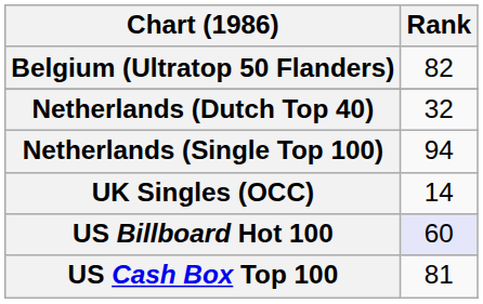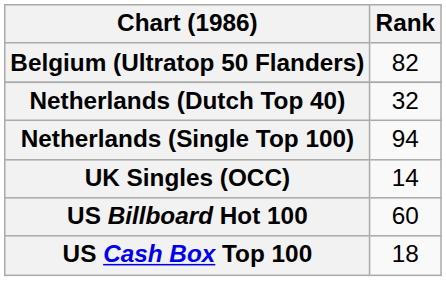 <table class="wikitable plainrowheaders sortable">
 <tr>
 <th>Chart (1986)</th>
 <th>Rank</th>
 </tr>
 <tr>
 <th scope="row">Belgium (Ultratop 50 Flanders)</th>
 <td style="text-align:center;">82</td>
 </tr>
 <tr>
 </tr>
 <tr>
 <th scope="row">Netherlands (Dutch Top 40)</th>
 <td style="text-align:center;">32</td>
 </tr>
 <tr>
 <th scope="row">Netherlands (Single Top 100)</th>
 <td style="text-align:center;">94</td>
 </tr>
 <tr>
 <th scope="row">UK Singles (OCC)</th>
 <td style="text-align:center;">14</td>
 </tr>
 <tr>
 <th scope="row">US <em>Billboard</em> Hot 100</th>
-<td style="background: lavender; text-align:center;">60</td>
+<td style="text-align:center;">60</td>
 </tr>
 <tr>
 <th scope="row">US <a href='#'><em>Cash Box</em></a> Top 100</th>
-<td align="center">81</td>
+<td align="center">18</td>
 </tr>
 </table>
